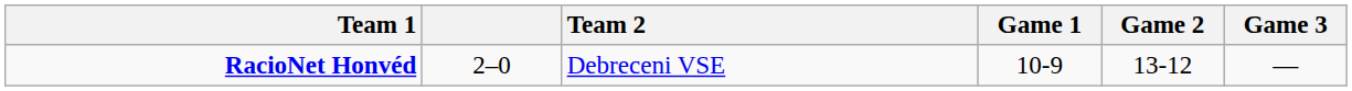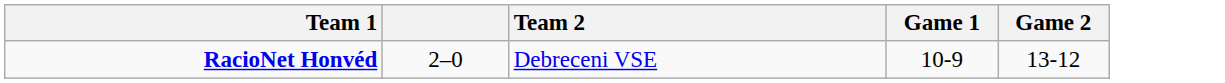 <table class=wikitable style="text-align:center">
 <tr>
 <th style="width:255px; text-align:right;">Team 1</th>
 <th style="width:80px;"></th>
 <th style="width:255px; text-align:left;">Team 2</th>
 <th style="width:70px;">Game 1</th>
 <th style="width:70px;">Game 2</th>
-<th style="width:70px;">Game 3</th>
 </tr>
 <tr>
 <td align=right> <strong><a href='#'>RacioNet Honvéd</a></strong></td>
 <td>2–0</td>
 <td align=left> <a href='#'>Debreceni VSE</a></td>
 <td>10-9</td>
 <td>13-12</td>
-<td>—</td>
 </tr>
 </table>
